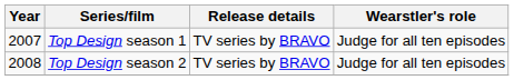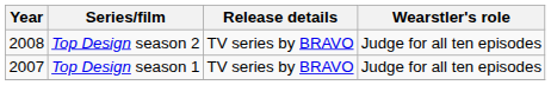 <table class="wikitable" style="text-align:left;font-size:100%;">
 <tr>
 <th>Year</th>
 <th>Series/film</th>
 <th>Release details</th>
 <th>Wearstler's role</th>
 </tr>
 <tr>
+<td>2008</td>
+<td><em><a href='#'>Top Design</a></em> season 2</td>
+<td>TV series by <a href='#'>BRAVO</a></td>
+<td>Judge for all ten episodes</td>
+</tr>
+<tr>
 <td>2007</td>
 <td><em><a href='#'>Top Design</a></em> season 1</td>
 <td>TV series by <a href='#'>BRAVO</a></td>
 <td>Judge for all ten episodes</td>
 </tr>
 <tr>
-<td>2008</td>
-<td><em><a href='#'>Top Design</a></em> season 2</td>
-<td>TV series by <a href='#'>BRAVO</a></td>
-<td>Judge for all ten episodes</td>
-</tr>
-<tr>
 </tr>
 </table>
